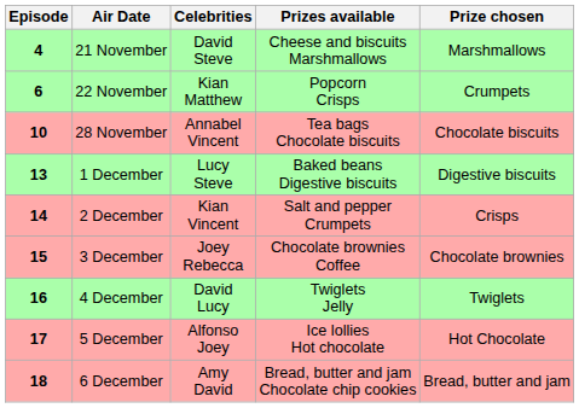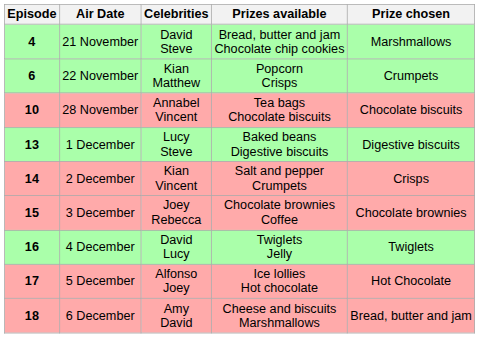 <table class=wikitable style="text-align:center">
 <tr>
 <th>Episode</th>
 <th>Air Date</th>
 <th>Celebrities</th>
 <th>Prizes available</th>
 <th>Prize chosen</th>
 </tr>
 <tr style="background:#afa;">
 <td><strong>4</strong></td>
 <td>21 November</td>
 <td>David<br>Steve</td>
-<td>Cheese and biscuits<br>Marshmallows</td>
+<td>Bread, butter and jam<br>Chocolate chip cookies</td>
 <td>Marshmallows</td>
 </tr>
 <tr style="background:#afa;">
 <td><strong>6</strong></td>
 <td>22 November</td>
 <td>Kian<br>Matthew</td>
 <td>Popcorn<br>Crisps</td>
 <td>Crumpets</td>
 </tr>
 <tr style="background:#ffaaaa;">
 <td><strong>10</strong></td>
 <td>28 November</td>
 <td>Annabel<br>Vincent</td>
 <td>Tea bags<br>Chocolate biscuits</td>
 <td>Chocolate biscuits</td>
 </tr>
 <tr style="background:#afa;">
 <td><strong>13</strong></td>
 <td>1 December</td>
 <td>Lucy<br>Steve</td>
 <td>Baked beans<br>Digestive biscuits</td>
 <td>Digestive biscuits</td>
 </tr>
 <tr style="background:#ffaaaa;">
 <td><strong>14</strong></td>
 <td>2 December</td>
 <td>Kian<br>Vincent</td>
 <td>Salt and pepper<br>Crumpets</td>
 <td>Crisps</td>
 </tr>
 <tr style="background:#ffaaaa;">
 <td><strong>15</strong></td>
 <td>3 December</td>
 <td>Joey<br>Rebecca</td>
 <td>Chocolate brownies<br>Coffee</td>
 <td>Chocolate brownies</td>
 </tr>
 <tr style="background:#afa;">
 <td><strong>16</strong></td>
 <td>4 December</td>
 <td>David<br>Lucy</td>
 <td>Twiglets<br>Jelly</td>
 <td>Twiglets</td>
 </tr>
 <tr style="background:#ffaaaa;">
 <td><strong>17</strong></td>
 <td>5 December</td>
 <td>Alfonso<br>Joey</td>
 <td>Ice lollies<br>Hot chocolate</td>
 <td>Hot Chocolate</td>
 </tr>
 <tr style="background:#ffaaaa;">
 <td><strong>18</strong></td>
 <td>6 December</td>
 <td>Amy<br>David</td>
-<td>Bread, butter and jam<br>Chocolate chip cookies</td>
+<td>Cheese and biscuits<br>Marshmallows</td>
 <td>Bread, butter and jam</td>
 </tr>
 </table>
